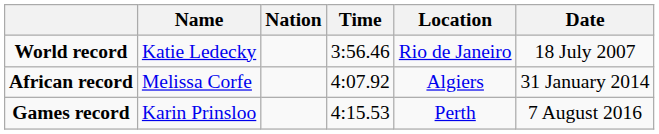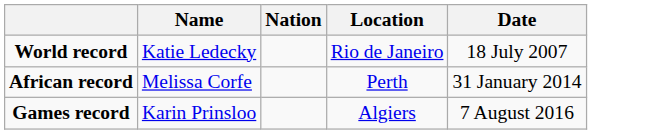 <table class=wikitable style=text-align:center>
 <tr>
 <th></th>
 <th>Name</th>
 <th>Nation</th>
-<th>Time</th>
 <th>Location</th>
 <th>Date</th>
 </tr>
 <tr>
 <td><strong>World record</strong></td>
 <td align=left><a href='#'>Katie Ledecky</a></td>
 <td align=left></td>
-<td align=left>3:56.46</td>
 <td><a href='#'>Rio de Janeiro</a></td>
 <td>18 July 2007</td>
 </tr>
 <tr>
 <td><strong>African record</strong></td>
 <td align=left><a href='#'>Melissa Corfe</a></td>
 <td align=left></td>
-<td align=left>4:07.92</td>
-<td><a href='#'>Algiers</a></td>
+<td><a href='#'>Perth</a></td>
 <td>31 January 2014</td>
 </tr>
 <tr>
 <td><strong>Games record</strong></td>
 <td align=left><a href='#'>Karin Prinsloo</a></td>
 <td align=left></td>
-<td align=left>4:15.53</td>
-<td><a href='#'>Perth</a></td>
+<td><a href='#'>Algiers</a></td>
 <td>7 August 2016</td>
 </tr>
 </table>
